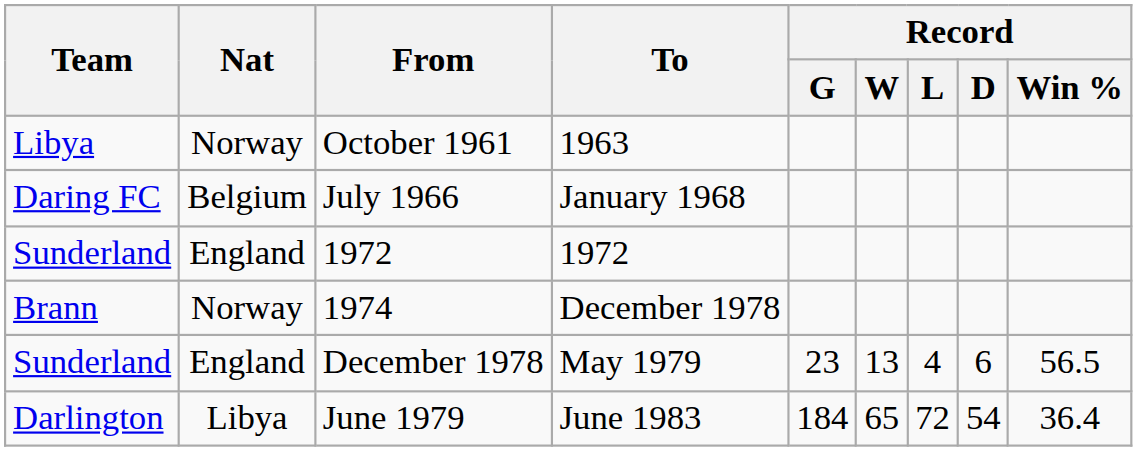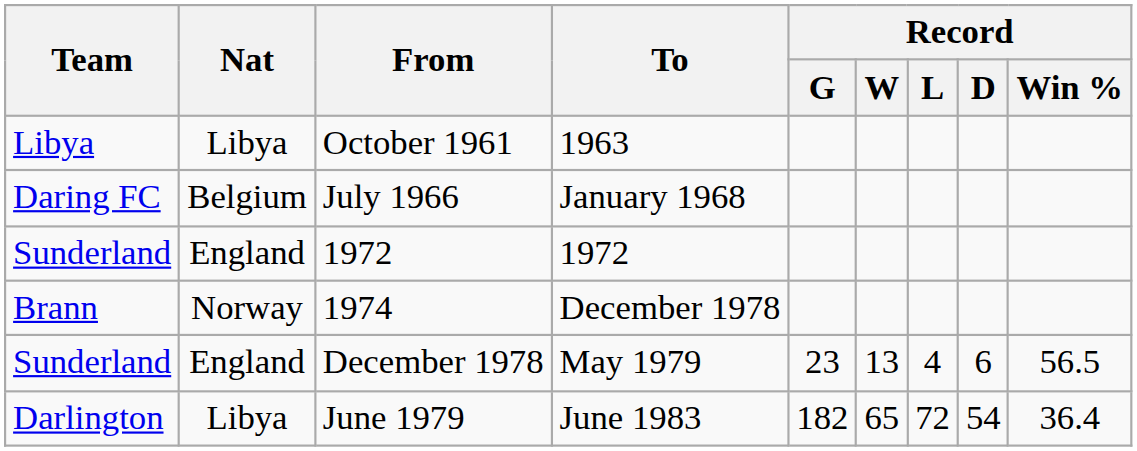 <table class="wikitable" style="text-align: center">
 <tr>
 <th rowspan="2">Team</th>
 <th rowspan="2">Nat</th>
 <th rowspan="2">From</th>
 <th rowspan="2">To</th>
 <th colspan="5">Record</th>
 </tr>
 <tr>
 <th>G</th>
 <th>W</th>
 <th>L</th>
 <th>D</th>
 <th>Win %</th>
 </tr>
 <tr>
 <td align=left><a href='#'>Libya</a></td>
-<td>Norway</td>
+<td>Libya</td>
 <td align=left>October 1961</td>
 <td align=left>1963</td>
 <td></td>
 <td></td>
 <td></td>
 <td></td>
 <td></td>
 </tr>
 <tr>
 <td align=left><a href='#'>Daring FC</a></td>
 <td>Belgium</td>
 <td align=left>July 1966</td>
 <td align=left>January 1968</td>
 <td></td>
 <td></td>
 <td></td>
 <td></td>
 <td></td>
 </tr>
 <tr>
 <td align=left><a href='#'>Sunderland</a></td>
 <td>England</td>
 <td align=left>1972</td>
 <td align=left>1972</td>
 <td></td>
 <td></td>
 <td></td>
 <td></td>
 <td></td>
 </tr>
 <tr>
 <td align=left><a href='#'>Brann</a></td>
 <td>Norway</td>
 <td align=left>1974</td>
 <td align=left>December 1978</td>
 <td></td>
 <td></td>
 <td></td>
 <td></td>
 <td></td>
 </tr>
 <tr>
 <td align=left><a href='#'>Sunderland</a></td>
 <td>England</td>
 <td align=left>December 1978</td>
 <td align=left>May 1979</td>
 <td>23</td>
 <td>13</td>
 <td>4</td>
 <td>6</td>
 <td>56.5</td>
 </tr>
 <tr>
 <td align=left><a href='#'>Darlington</a></td>
 <td>Libya</td>
 <td align=left>June 1979</td>
 <td align=left>June 1983</td>
-<td>184</td>
+<td>182</td>
 <td>65</td>
 <td>72</td>
 <td>54</td>
 <td>36.4</td>
 </tr>
 </table>
